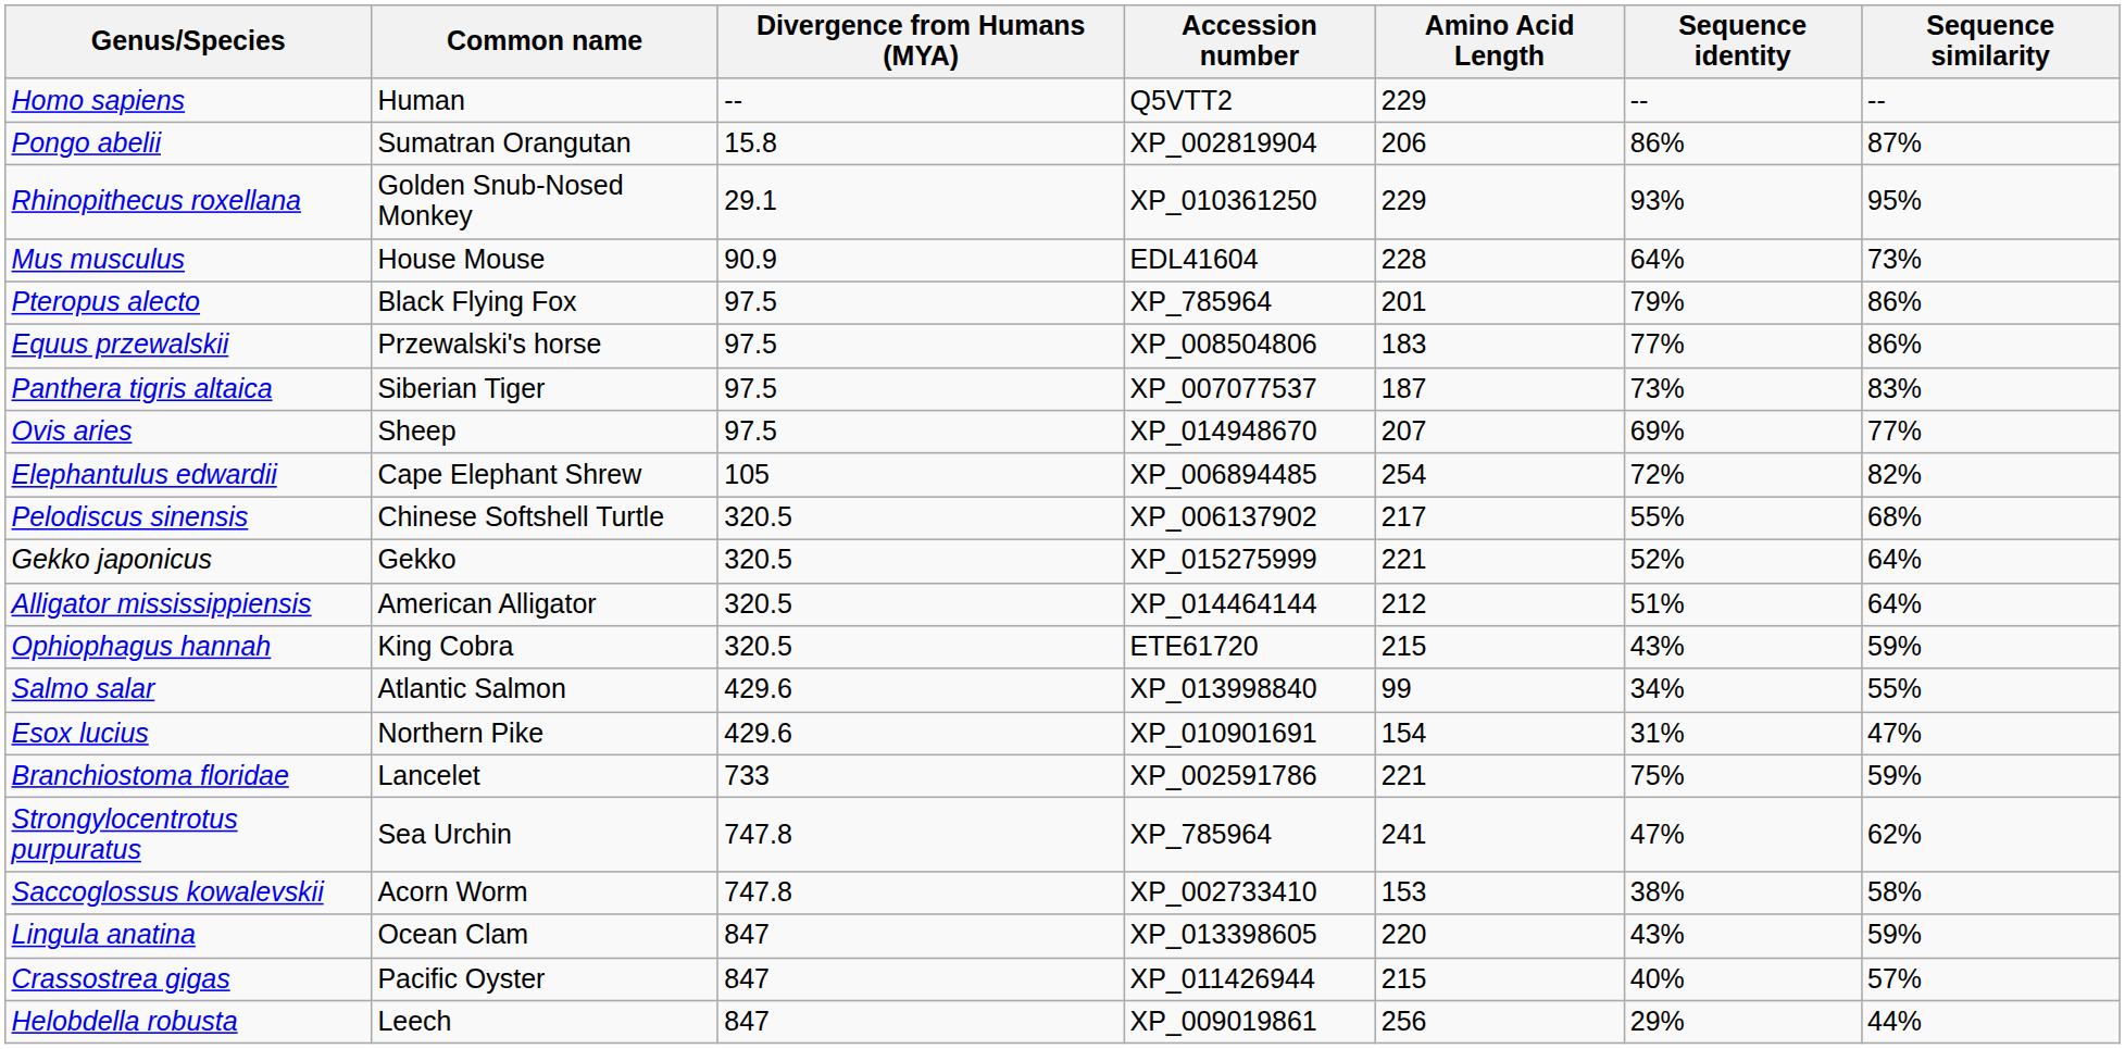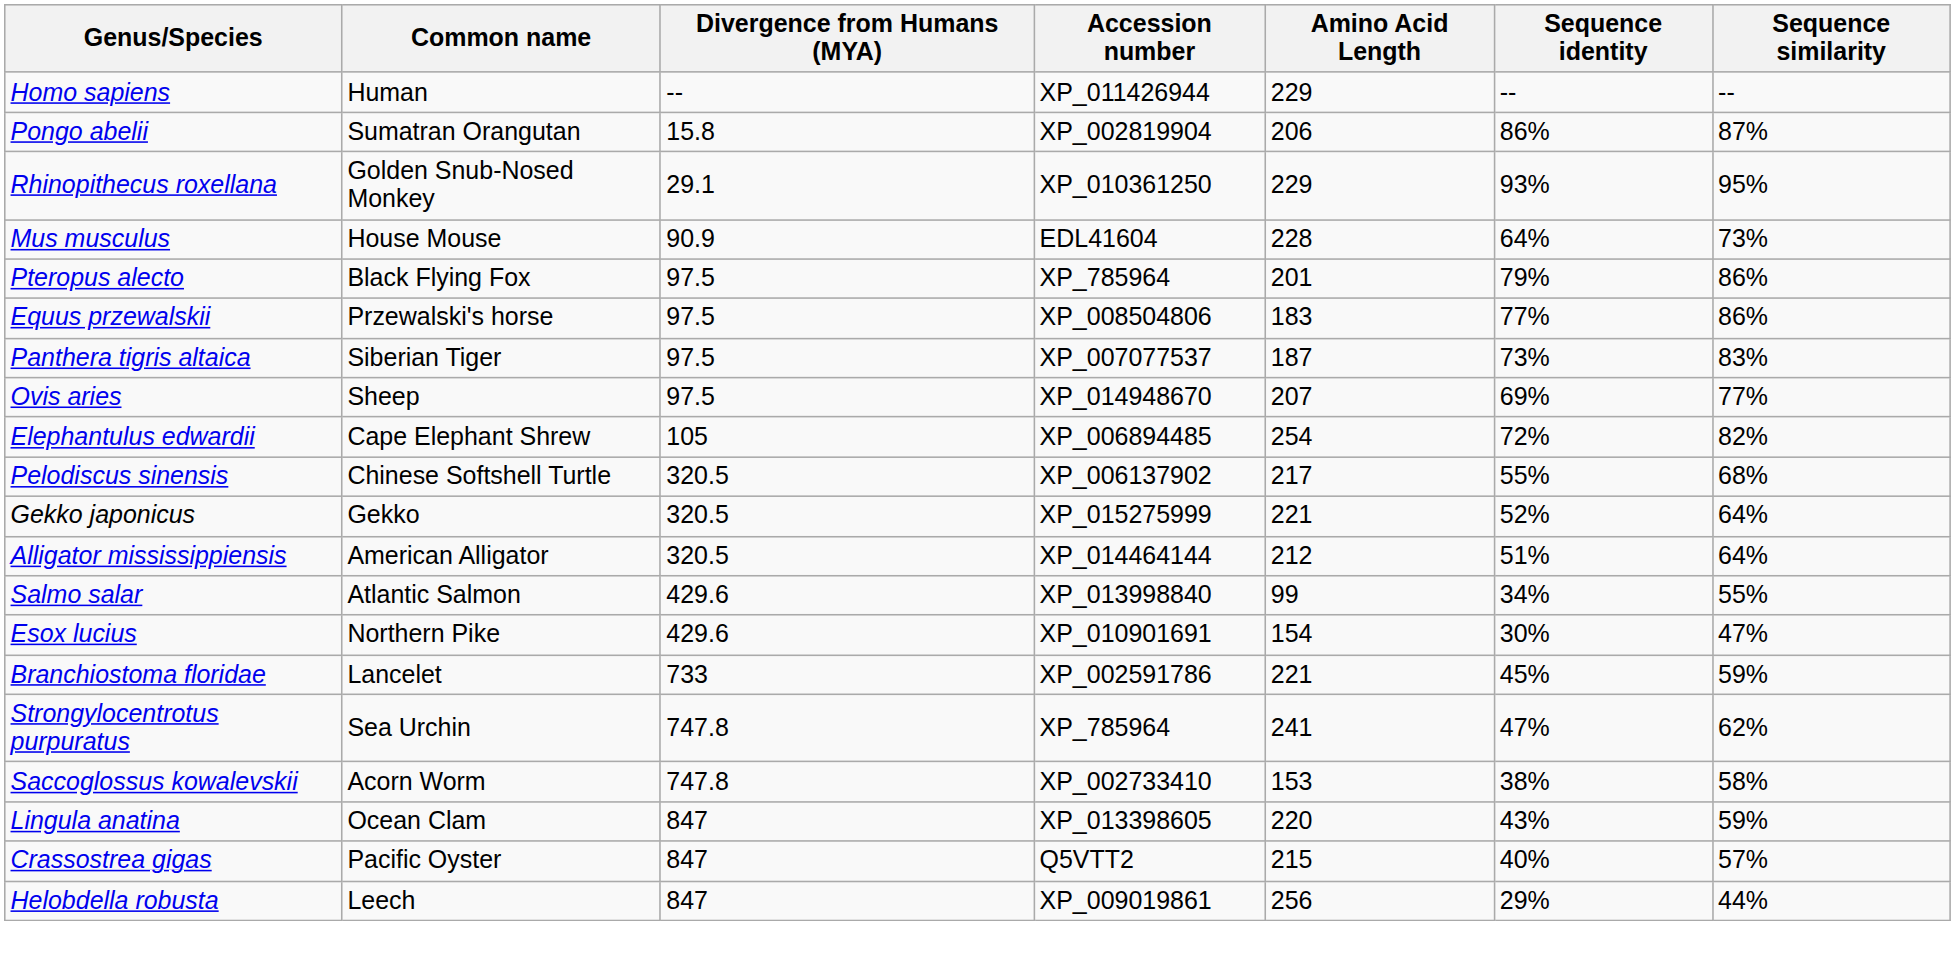 <table class="wikitable">
 <tr>
 <th>Genus/Species</th>
 <th>Common name</th>
 <th>Divergence from Humans (MYA)</th>
 <th>Accession number</th>
 <th>Amino Acid Length</th>
 <th>Sequence identity</th>
 <th>Sequence similarity</th>
 </tr>
 <tr>
 <td><em><a href='#'>Homo sapiens</a></em></td>
 <td>Human</td>
 <td>--</td>
-<td>Q5VTT2</td>
+<td>XP_011426944</td>
 <td>229</td>
 <td>--</td>
 <td>--</td>
 </tr>
 <tr>
 <td><em><a href='#'>Pongo abelii</a></em></td>
 <td>Sumatran Orangutan</td>
 <td>15.8</td>
 <td>XP_002819904</td>
 <td>206</td>
 <td>86%</td>
 <td>87%</td>
 </tr>
 <tr>
 <td><em><a href='#'>Rhinopithecus roxellana</a></em></td>
 <td>Golden Snub-Nosed Monkey</td>
 <td>29.1</td>
 <td>XP_010361250</td>
 <td>229</td>
 <td>93%</td>
 <td>95%</td>
 </tr>
 <tr>
 <td><em><a href='#'>Mus musculus</a></em></td>
 <td>House Mouse</td>
 <td>90.9</td>
 <td>EDL41604</td>
 <td>228</td>
 <td>64%</td>
 <td>73%</td>
 </tr>
 <tr>
 <td><em><a href='#'>Pteropus alecto</a></em></td>
 <td>Black Flying Fox</td>
 <td>97.5</td>
 <td>XP_785964</td>
 <td>201</td>
 <td>79%</td>
 <td>86%</td>
 </tr>
 <tr>
 <td><em><a href='#'>Equus przewalskii</a></em></td>
 <td>Przewalski's horse</td>
 <td>97.5</td>
 <td>XP_008504806</td>
 <td>183</td>
 <td>77%</td>
 <td>86%</td>
 </tr>
 <tr>
 <td><em><a href='#'>Panthera tigris altaica</a></em></td>
 <td>Siberian Tiger</td>
 <td>97.5</td>
 <td>XP_007077537</td>
 <td>187</td>
 <td>73%</td>
 <td>83%</td>
 </tr>
 <tr>
 <td><em><a href='#'>Ovis aries</a></em></td>
 <td>Sheep</td>
 <td>97.5</td>
 <td>XP_014948670</td>
 <td>207</td>
 <td>69%</td>
 <td>77%</td>
 </tr>
 <tr>
 <td><em><a href='#'>Elephantulus edwardii</a></em></td>
 <td>Cape Elephant Shrew</td>
 <td>105</td>
 <td>XP_006894485</td>
 <td>254</td>
 <td>72%</td>
 <td>82%</td>
 </tr>
 <tr>
 <td><em><a href='#'>Pelodiscus sinensis</a></em></td>
 <td>Chinese Softshell Turtle</td>
 <td>320.5</td>
 <td>XP_006137902</td>
 <td>217</td>
 <td>55%</td>
 <td>68%</td>
 </tr>
 <tr>
 <td><em>Gekko japonicus</em></td>
 <td>Gekko</td>
 <td>320.5</td>
 <td>XP_015275999</td>
 <td>221</td>
 <td>52%</td>
 <td>64%</td>
 </tr>
 <tr>
 <td><em><a href='#'>Alligator mississippiensis</a></em></td>
 <td>American Alligator</td>
 <td>320.5</td>
 <td>XP_014464144</td>
 <td>212</td>
 <td>51%</td>
 <td>64%</td>
 </tr>
 <tr>
-<td><em><a href='#'>Ophiophagus hannah</a></em></td>
-<td>King Cobra</td>
-<td>320.5</td>
-<td>ETE61720</td>
-<td>215</td>
-<td>43%</td>
-<td>59%</td>
-</tr>
-<tr>
 <td><em><a href='#'>Salmo salar</a></em></td>
 <td>Atlantic Salmon</td>
 <td>429.6</td>
 <td>XP_013998840</td>
 <td>99</td>
 <td>34%</td>
 <td>55%</td>
 </tr>
 <tr>
 <td><em><a href='#'>Esox lucius</a></em></td>
 <td>Northern Pike</td>
 <td>429.6</td>
 <td>XP_010901691</td>
 <td>154</td>
-<td>31%</td>
+<td>30%</td>
 <td>47%</td>
 </tr>
 <tr>
 <td><em><a href='#'>Branchiostoma floridae</a></em></td>
 <td>Lancelet</td>
 <td>733</td>
 <td>XP_002591786</td>
 <td>221</td>
-<td>75%</td>
+<td>45%</td>
 <td>59%</td>
 </tr>
 <tr>
 <td><em><a href='#'>Strongylocentrotus purpuratus</a></em></td>
 <td>Sea Urchin</td>
 <td>747.8</td>
 <td>XP_785964</td>
 <td>241</td>
 <td>47%</td>
 <td>62%</td>
 </tr>
 <tr>
 <td><em><a href='#'>Saccoglossus kowalevskii</a></em></td>
 <td>Acorn Worm</td>
 <td>747.8</td>
 <td>XP_002733410</td>
 <td>153</td>
 <td>38%</td>
 <td>58%</td>
 </tr>
 <tr>
 <td><em><a href='#'>Lingula anatina</a></em></td>
 <td>Ocean Clam</td>
 <td>847</td>
 <td>XP_013398605</td>
 <td>220</td>
 <td>43%</td>
 <td>59%</td>
 </tr>
 <tr>
 <td><em><a href='#'>Crassostrea gigas</a></em></td>
 <td>Pacific Oyster</td>
 <td>847</td>
-<td>XP_011426944</td>
+<td>Q5VTT2</td>
 <td>215</td>
 <td>40%</td>
 <td>57%</td>
 </tr>
 <tr>
 <td><em><a href='#'>Helobdella robusta</a></em></td>
 <td>Leech</td>
 <td>847</td>
 <td>XP_009019861</td>
 <td>256</td>
 <td>29%</td>
 <td>44%</td>
 </tr>
 </table>
